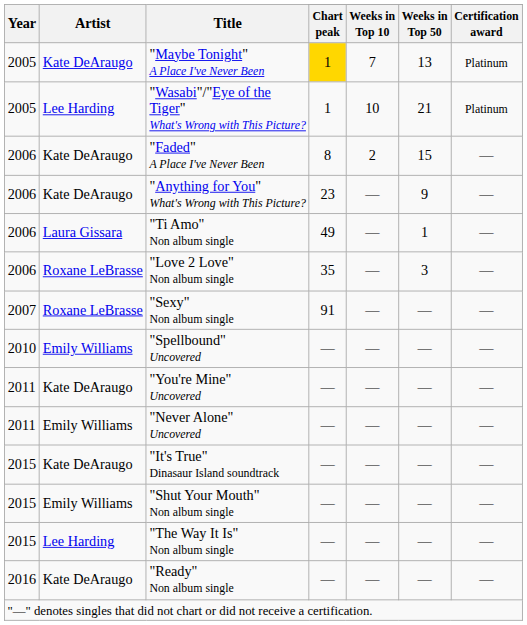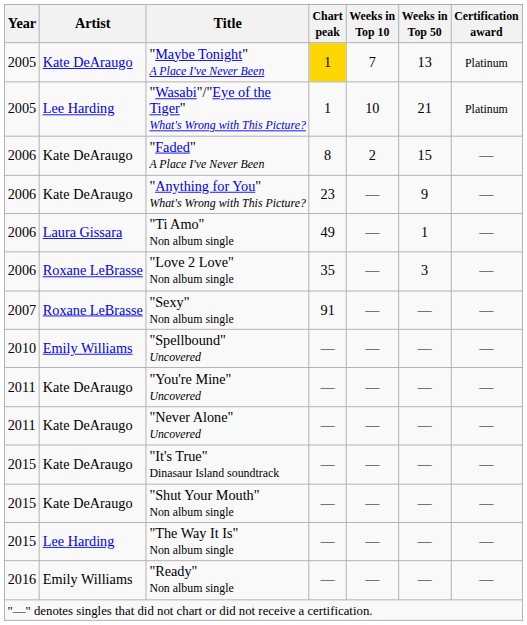 <table class="wikitable">
 <tr>
 <th rowspan="2">Year</th>
 <th rowspan="2">Artist</th>
 <th rowspan="2">Title</th>
 </tr>
 <tr>
 <th><small>Chart<br>peak</small></th>
 <th><small>Weeks in<br>Top 10</small></th>
 <th><small>Weeks in<br>Top 50</small></th>
 <th><small>Certification<br>award</small></th>
 </tr>
 <tr>
 <td>2005</td>
 <td><a href='#'>Kate DeAraugo</a></td>
 <td>"<a href='#'>Maybe Tonight</a>"<br><small><em><a href='#'>A Place I've Never Been</a></em></small></td>
 <td style="background: gold; text-align:center;">1</td>
 <td style="text-align:center;">7</td>
 <td style="text-align:center;">13</td>
 <td style="text-align:center;"><small>Platinum</small></td>
 </tr>
 <tr>
 <td>2005</td>
 <td><a href='#'>Lee Harding</a></td>
 <td>"<a href='#'>Wasabi</a>"/"<a href='#'>Eye of the<br>Tiger</a>"<br><small><em><a href='#'>What's Wrong with This Picture?</a></em></small></td>
 <td style="text-align:center;">1</td>
 <td style="text-align:center;">10</td>
 <td style="text-align:center;">21</td>
 <td style="text-align:center;"><small>Platinum</small></td>
 </tr>
 <tr>
 <td>2006</td>
 <td>Kate DeAraugo</td>
 <td>"<a href='#'>Faded</a>" <br><small><em>A Place I've Never Been</em></small></td>
 <td style="text-align:center;">8</td>
 <td style="text-align:center;">2</td>
 <td style="text-align:center;">15</td>
 <td style="text-align:center;">—</td>
 </tr>
 <tr>
 <td>2006</td>
 <td>Kate DeAraugo</td>
 <td>"<a href='#'>Anything for You</a>"<br><small><em>What's Wrong with This Picture?</em></small></td>
 <td style="text-align:center;">23</td>
 <td style="text-align:center;">—</td>
 <td style="text-align:center;">9</td>
 <td style="text-align:center;">—</td>
 </tr>
 <tr>
 <td>2006</td>
 <td><a href='#'>Laura Gissara</a></td>
 <td>"Ti Amo"<br><small>Non album single</small></td>
 <td style="text-align:center;">49</td>
 <td style="text-align:center;">—</td>
 <td style="text-align:center;">1</td>
 <td style="text-align:center;">—</td>
 </tr>
 <tr>
 <td>2006</td>
 <td><a href='#'>Roxane LeBrasse</a></td>
 <td>"Love 2 Love"<br><small>Non album single</small></td>
 <td style="text-align:center;">35</td>
 <td style="text-align:center;">—</td>
 <td style="text-align:center;">3</td>
 <td style="text-align:center;">—</td>
 </tr>
 <tr>
 <td>2007</td>
 <td><a href='#'>Roxane LeBrasse</a></td>
 <td>"Sexy"<br><small>Non album single</small></td>
 <td style="text-align:center;">91</td>
 <td style="text-align:center;">—</td>
 <td style="text-align:center;">—</td>
 <td style="text-align:center;">—</td>
 </tr>
 <tr>
 <td>2010</td>
 <td><a href='#'>Emily Williams</a></td>
 <td>"Spellbound"<br><small><em>Uncovered</em></small></td>
 <td style="text-align:center;">—</td>
 <td style="text-align:center;">—</td>
 <td style="text-align:center;">—</td>
 <td style="text-align:center;">—</td>
 </tr>
 <tr>
 <td>2011</td>
 <td>Kate DeAraugo</td>
 <td>"You're Mine"<br><small><em>Uncovered</em></small></td>
 <td style="text-align:center;">—</td>
 <td style="text-align:center;">—</td>
 <td style="text-align:center;">—</td>
 <td style="text-align:center;">—</td>
 </tr>
 <tr>
 <td>2011</td>
-<td>Emily Williams</td>
+<td>Kate DeAraugo</td>
 <td>"Never Alone"<br><small><em>Uncovered</em></small></td>
 <td style="text-align:center;">—</td>
 <td style="text-align:center;">—</td>
 <td style="text-align:center;">—</td>
 <td style="text-align:center;">—</td>
 </tr>
 <tr>
 <td>2015</td>
 <td>Kate DeAraugo</td>
 <td>"It's True" <br><small>Dinasaur Island soundtrack</small></td>
 <td style="text-align:center;">—</td>
 <td style="text-align:center;">—</td>
 <td style="text-align:center;">—</td>
 <td style="text-align:center;">—</td>
 </tr>
 <tr>
 <td>2015</td>
-<td>Emily Williams</td>
+<td>Kate DeAraugo</td>
 <td>"Shut Your Mouth" <br><small>Non album single</small></td>
 <td style="text-align:center;">—</td>
 <td style="text-align:center;">—</td>
 <td style="text-align:center;">—</td>
 <td style="text-align:center;">—</td>
 </tr>
 <tr>
 <td>2015</td>
 <td><a href='#'>Lee Harding</a></td>
 <td>"The Way It Is"<br><small>Non album single</small></td>
 <td style="text-align:center;">—</td>
 <td style="text-align:center;">—</td>
 <td style="text-align:center;">—</td>
 <td style="text-align:center;">—</td>
 </tr>
 <tr>
 <td>2016</td>
-<td>Kate DeAraugo</td>
+<td>Emily Williams</td>
 <td>"Ready"<br><small>Non album single</small></td>
 <td style="text-align:center;">—</td>
 <td style="text-align:center;">—</td>
 <td style="text-align:center;">—</td>
 <td style="text-align:center;">—</td>
 </tr>
 <tr>
 <td colspan="7" style="font-size:90%" style="text-align:center;">"—" denotes singles that did not chart or did not receive a certification.</td>
 </tr>
 </table>
